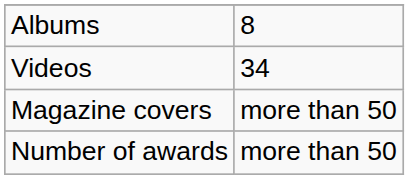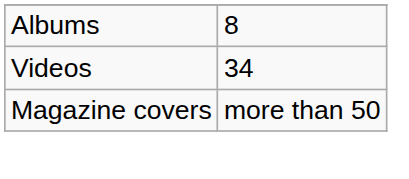 <table class="wikitable">
 <tr>
 </tr>
 <tr>
 <td>Albums</td>
 <td>8</td>
 </tr>
 <tr>
 <td>Videos</td>
 <td>34</td>
 </tr>
 <tr>
 <td>Magazine covers</td>
 <td>more than 50</td>
 </tr>
-<tr>
-<td>Number of awards</td>
-<td>more than 50</td>
-</tr>
 </table>
